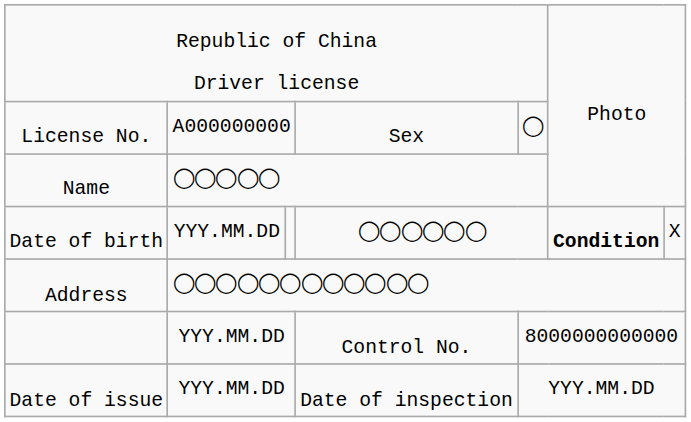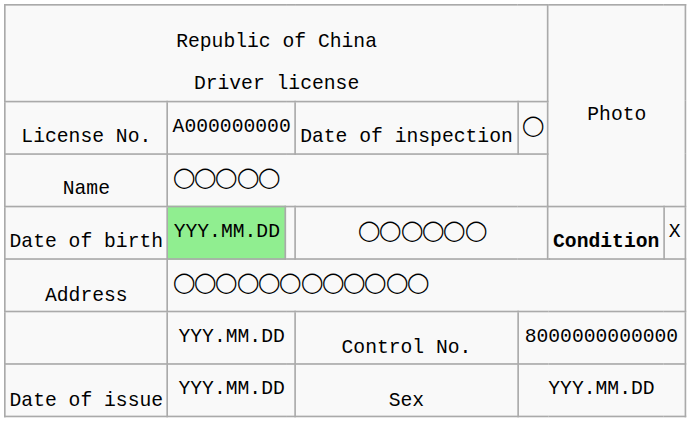 <table class=wikitable style="font-size:small;line-height:1.1;text-align:center;">
 <tr>
 <td colspan=5><br>Republic of China<br><br>Driver license</td>
 <td colspan=3 rowspan=3><br>Photo</td>
 </tr>
 <tr>
 <td><br>License No.</td>
 <td colspan=2>A000000000</td>
-<td><br>Sex</td>
+<td><br>Date of inspection</td>
 <td>◯</td>
 </tr>
 <tr>
 <td><br>Name</td>
 <td colspan=4 align=left>◯◯◯◯◯</td>
 </tr>
 <tr>
 <td><br>Date of birth</td>
-<td>YYY.MM.DD</td>
+<td style="background: lightgreen;">YYY.MM.DD</td>
 <td></td>
 <td colspan=3>◯◯◯◯◯◯</td>
 <td><strong><br>Condition</strong></td>
 <td>X</td>
 </tr>
 <tr>
 <td><br>Address</td>
 <td colspan=7 align=left>◯◯◯◯◯◯◯◯◯◯◯◯</td>
 </tr>
 <tr>
 <td></td>
 <td colspan=2>YYY.MM.DD</td>
 <td><br>Control No.</td>
 <td colspan=4>8000000000000</td>
 </tr>
 <tr>
 <td><br>Date of issue</td>
 <td colspan=2>YYY.MM.DD</td>
-<td><br>Date of inspection</td>
+<td><br>Sex</td>
 <td colspan=4>YYY.MM.DD</td>
 </tr>
 </table>
